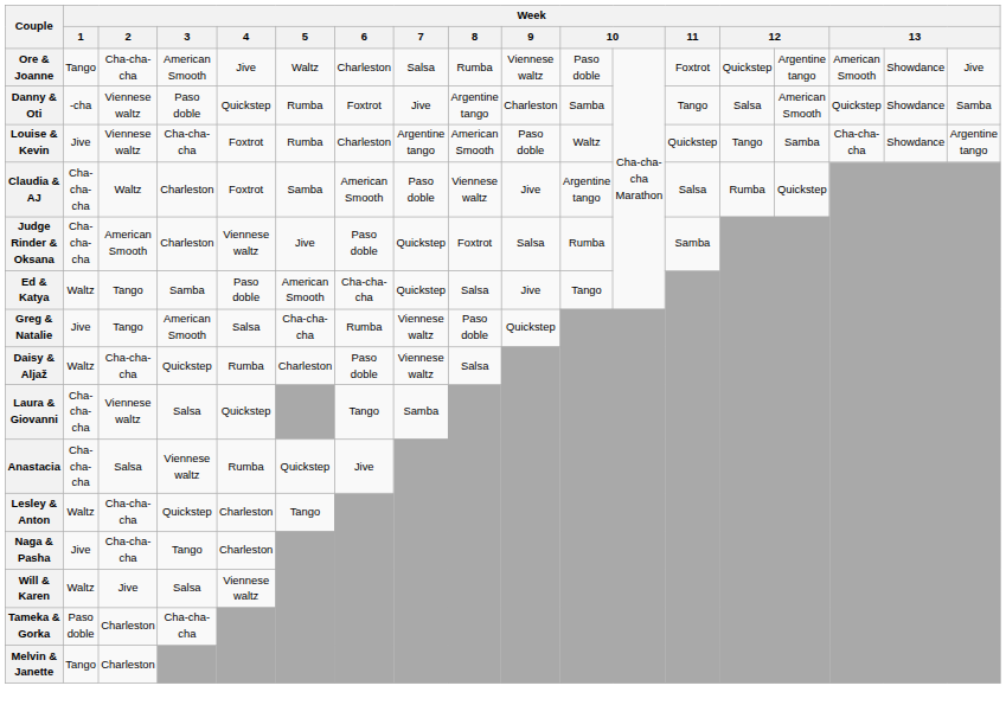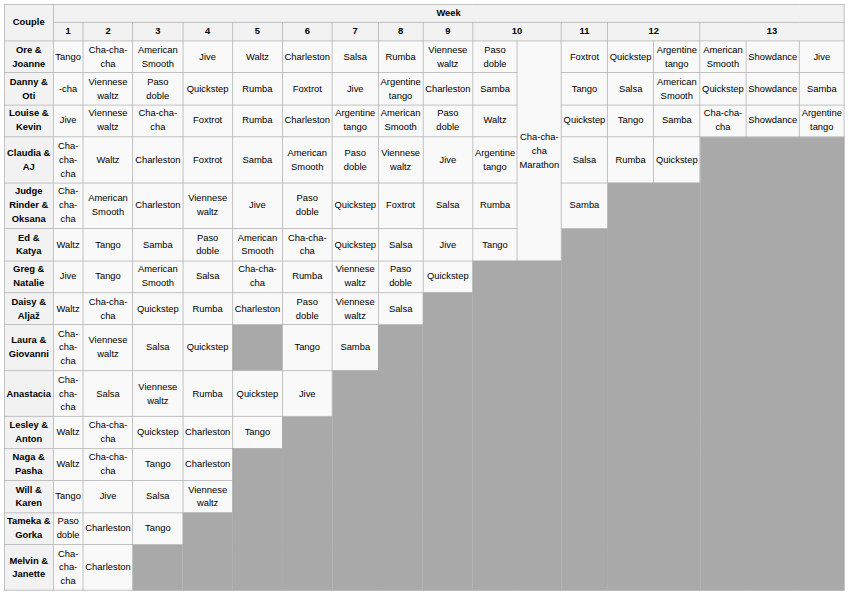 <table class="wikitable unsortable" style="text-align:center; font-size:85%; line-height:20px">
 <tr>
 <th rowspan="2">Couple</th>
 <th colspan="17">Week</th>
 </tr>
 <tr>
 <th scope="col">1</th>
 <th scope="col">2</th>
 <th scope="col">3</th>
 <th scope="col">4</th>
 <th scope="col">5</th>
 <th scope="col">6</th>
 <th scope="col">7</th>
 <th scope="col">8</th>
 <th scope="col">9</th>
 <th scope="col" colspan="2">10</th>
 <th scope="col">11</th>
 <th scope="col" colspan="2">12</th>
 <th scope="col" colspan="3">13</th>
 </tr>
 <tr>
 <th scope="row">Ore & Joanne</th>
 <td>Tango</td>
 <td>Cha-cha-cha</td>
 <td>American Smooth</td>
 <td>Jive</td>
 <td>Waltz</td>
 <td>Charleston</td>
 <td>Salsa</td>
 <td>Rumba</td>
 <td>Viennese waltz</td>
 <td>Paso doble</td>
 <td rowspan="6">Cha-cha-cha<br>Marathon</td>
 <td>Foxtrot</td>
 <td>Quickstep</td>
 <td>Argentine tango</td>
 <td>American Smooth</td>
 <td>Showdance</td>
 <td>Jive</td>
 </tr>
 <tr>
 <th scope="row">Danny & Oti</th>
 <td>-cha</td>
 <td>Viennese waltz</td>
 <td>Paso doble</td>
 <td>Quickstep</td>
 <td>Rumba</td>
 <td>Foxtrot</td>
 <td>Jive</td>
 <td>Argentine tango</td>
 <td>Charleston</td>
 <td>Samba</td>
 <td>Tango</td>
 <td>Salsa</td>
 <td>American Smooth</td>
 <td>Quickstep</td>
 <td>Showdance</td>
 <td>Samba</td>
 </tr>
 <tr>
 <th scope="row">Louise & Kevin</th>
 <td>Jive</td>
 <td>Viennese waltz</td>
 <td>Cha-cha-cha</td>
 <td>Foxtrot</td>
 <td>Rumba</td>
 <td>Charleston</td>
 <td>Argentine tango</td>
 <td>American Smooth</td>
 <td>Paso doble</td>
 <td>Waltz</td>
 <td>Quickstep</td>
 <td>Tango</td>
 <td>Samba</td>
 <td>Cha-cha-cha</td>
 <td>Showdance</td>
 <td>Argentine tango</td>
 </tr>
 <tr>
 <th scope="row">Claudia & AJ</th>
 <td>Cha-cha-cha</td>
 <td>Waltz</td>
 <td>Charleston</td>
 <td>Foxtrot</td>
 <td>Samba</td>
 <td>American Smooth</td>
 <td>Paso doble</td>
 <td>Viennese waltz</td>
 <td>Jive</td>
 <td>Argentine tango</td>
 <td>Salsa</td>
 <td>Rumba</td>
 <td>Quickstep</td>
 <td colspan="3" rowspan="12" bgcolor="darkgrey"></td>
 </tr>
 <tr>
 <th scope="row">Judge Rinder & Oksana</th>
 <td>Cha-cha-cha</td>
 <td>American Smooth</td>
 <td>Charleston</td>
 <td>Viennese waltz</td>
 <td>Jive</td>
 <td>Paso doble</td>
 <td>Quickstep</td>
 <td>Foxtrot</td>
 <td>Salsa</td>
 <td>Rumba</td>
 <td>Samba</td>
 <td colspan="2" rowspan="11" bgcolor="darkgrey"></td>
 </tr>
 <tr>
 <th scope="row">Ed & Katya</th>
 <td>Waltz</td>
 <td>Tango</td>
 <td>Samba</td>
 <td>Paso doble</td>
 <td>American Smooth</td>
 <td>Cha-cha-cha</td>
 <td>Quickstep</td>
 <td>Salsa</td>
 <td>Jive</td>
 <td>Tango</td>
 <td rowspan="10" bgcolor="darkgrey"></td>
 </tr>
 <tr>
 <th scope="row">Greg & Natalie</th>
 <td>Jive</td>
 <td>Tango</td>
 <td>American Smooth</td>
 <td>Salsa</td>
 <td>Cha-cha-cha</td>
 <td>Rumba</td>
 <td>Viennese waltz</td>
 <td>Paso doble</td>
 <td>Quickstep</td>
 <td colspan="2" rowspan="9" bgcolor="darkgrey"></td>
 </tr>
 <tr>
 <th scope="row">Daisy & Aljaž</th>
 <td>Waltz</td>
 <td>Cha-cha-cha</td>
 <td>Quickstep</td>
 <td>Rumba</td>
 <td>Charleston</td>
 <td>Paso doble</td>
 <td>Viennese waltz</td>
 <td>Salsa</td>
 <td rowspan="8" bgcolor="darkgrey"></td>
 </tr>
 <tr>
 <th scope="row">Laura & Giovanni</th>
 <td>Cha-cha-cha</td>
 <td>Viennese waltz</td>
 <td>Salsa</td>
 <td>Quickstep</td>
 <td bgcolor="darkgray"></td>
 <td>Tango</td>
 <td>Samba</td>
 <td rowspan="7" bgcolor="darkgrey"></td>
 </tr>
 <tr>
 <th scope="row">Anastacia </th>
 <td>Cha-cha-cha</td>
 <td>Salsa</td>
 <td>Viennese waltz</td>
 <td>Rumba</td>
 <td>Quickstep</td>
 <td>Jive</td>
 <td rowspan="6" bgcolor="darkgrey"></td>
 </tr>
 <tr>
 <th scope="row">Lesley & Anton</th>
 <td>Waltz</td>
 <td>Cha-cha-cha</td>
 <td>Quickstep</td>
 <td>Charleston</td>
 <td>Tango</td>
 <td rowspan="5" bgcolor="darkgrey"></td>
 </tr>
 <tr>
 <th scope="row">Naga & Pasha</th>
-<td>Jive</td>
+<td>Waltz</td>
 <td>Cha-cha-cha</td>
 <td>Tango</td>
 <td>Charleston</td>
 <td rowspan="4" bgcolor="darkgrey"></td>
 </tr>
 <tr>
 <th scope="row">Will & Karen</th>
-<td>Waltz</td>
+<td>Tango</td>
 <td>Jive</td>
 <td>Salsa</td>
 <td>Viennese waltz</td>
 </tr>
 <tr>
 <th scope="row">Tameka & Gorka</th>
 <td>Paso doble</td>
 <td>Charleston</td>
-<td>Cha-cha-cha</td>
+<td>Tango</td>
 <td rowspan="2" bgcolor="darkgrey"></td>
 </tr>
 <tr>
 <th scope="row">Melvin & Janette</th>
-<td>Tango</td>
+<td>Cha-cha-cha</td>
 <td>Charleston</td>
 <td bgcolor="darkgrey"></td>
 </tr>
 </table>
